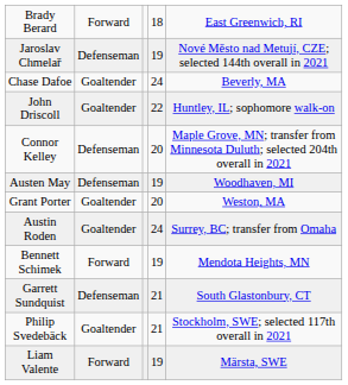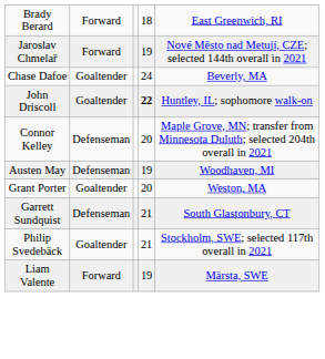 <table class="wikitable" width="70%">
 <tr align="center" bgcolor="">
 <td>Brady Berard</td>
 <td>Forward</td>
 <td></td>
 <td>18</td>
 <td><a href='#'>East Greenwich, RI</a></td>
 </tr>
 <tr align="center" bgcolor="f0f0f0">
 <td>Jaroslav Chmelař</td>
-<td>Defenseman</td>
+<td>Forward</td>
 <td></td>
 <td>19</td>
 <td><a href='#'>Nové Město nad Metují, CZE</a>; selected 144th overall in <a href='#'>2021</a></td>
 </tr>
 <tr align="center" bgcolor="">
 <td>Chase Dafoe</td>
 <td>Goaltender</td>
 <td></td>
 <td>24</td>
 <td><a href='#'>Beverly, MA</a></td>
 </tr>
 <tr align="center" bgcolor="f0f0f0">
 <td>John Driscoll</td>
 <td>Goaltender</td>
 <td></td>
-<td>22</td>
+<td><strong>22</strong></td>
 <td><a href='#'>Huntley, IL</a>; sophomore <a href='#'>walk-on</a></td>
 </tr>
 <tr align="center" bgcolor="">
 <td>Connor Kelley</td>
 <td>Defenseman</td>
 <td></td>
 <td>20</td>
 <td><a href='#'>Maple Grove, MN</a>; transfer from <a href='#'>Minnesota Duluth</a>; selected 204th overall in <a href='#'>2021</a></td>
 </tr>
 <tr align="center" bgcolor="f0f0f0">
 <td>Austen May</td>
 <td>Defenseman</td>
 <td></td>
 <td>19</td>
 <td><a href='#'>Woodhaven, MI</a></td>
 </tr>
 <tr align="center" bgcolor="">
 <td>Grant Porter</td>
 <td>Goaltender</td>
 <td></td>
 <td>20</td>
 <td><a href='#'>Weston, MA</a></td>
 </tr>
 <tr align="center" bgcolor="f0f0f0">
-<td>Austin Roden</td>
-<td>Goaltender</td>
-<td></td>
-<td>24</td>
-<td><a href='#'>Surrey, BC</a>; transfer from <a href='#'>Omaha</a></td>
-</tr>
-<tr align="center" bgcolor="">
-<td>Bennett Schimek</td>
-<td>Forward</td>
-<td></td>
-<td>19</td>
-<td><a href='#'>Mendota Heights, MN</a></td>
-</tr>
-<tr align="center" bgcolor="f0f0f0">
 <td>Garrett Sundquist</td>
 <td>Defenseman</td>
 <td></td>
 <td>21</td>
 <td><a href='#'>South Glastonbury, CT</a></td>
 </tr>
 <tr align="center" bgcolor="">
 <td>Philip Svedebäck</td>
 <td>Goaltender</td>
 <td></td>
 <td>21</td>
 <td><a href='#'>Stockholm, SWE</a>; selected 117th overall in <a href='#'>2021</a></td>
 </tr>
 <tr align="center" bgcolor="f0f0f0">
 <td>Liam Valente</td>
 <td>Forward</td>
 <td></td>
 <td>19</td>
 <td><a href='#'>Märsta, SWE</a></td>
 </tr>
 </table>
